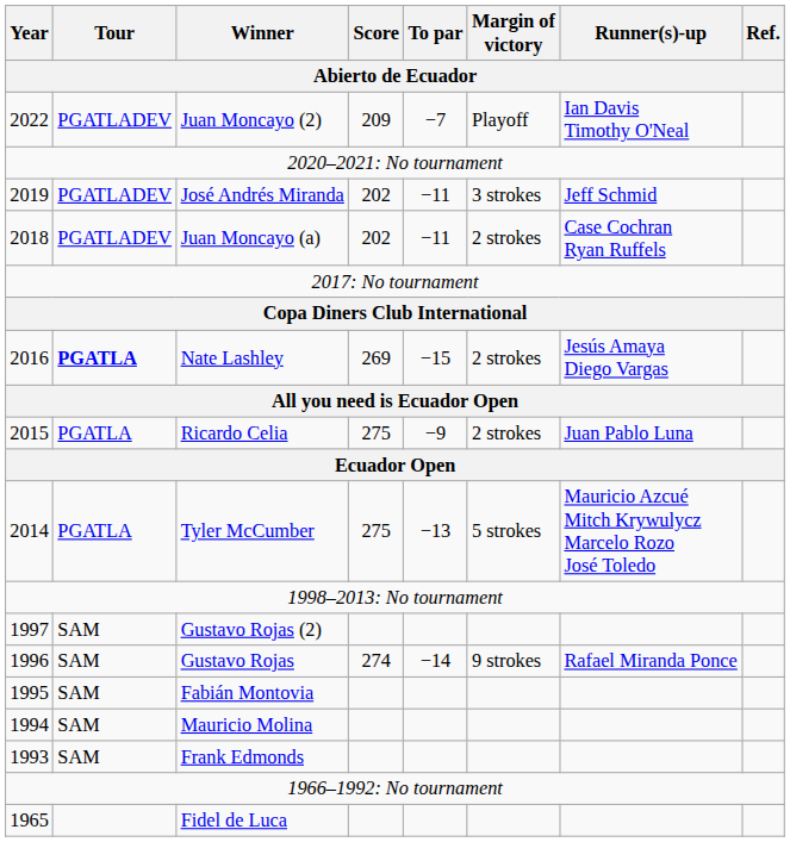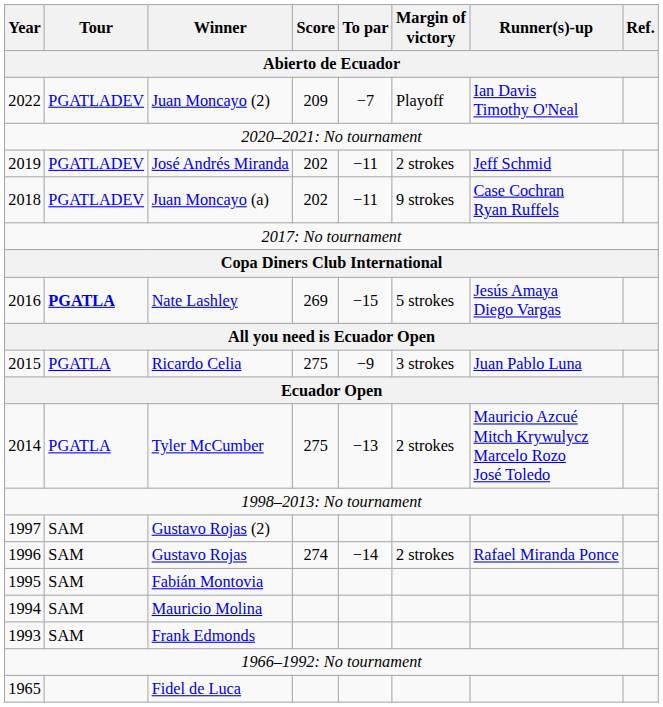 <table class="wikitable" style="font-size:95%">
 <tr>
 <th>Year</th>
 <th>Tour</th>
 <th>Winner</th>
 <th>Score</th>
 <th>To par</th>
 <th>Margin of<br>victory</th>
 <th>Runner(s)-up</th>
 <th>Ref.</th>
 </tr>
 <tr>
 <th colspan=8>Abierto de Ecuador</th>
 </tr>
 <tr>
 <td>2022</td>
 <td><a href='#'>PGATLADEV</a></td>
 <td> <a href='#'>Juan Moncayo</a> (2)</td>
 <td align=center>209</td>
 <td align=center>−7</td>
 <td>Playoff</td>
 <td> <a href='#'>Ian Davis</a><br> <a href='#'>Timothy O'Neal</a></td>
 <td></td>
 </tr>
 <tr>
 <td colspan=8 align=center><em>2020–2021: No tournament</em></td>
 </tr>
 <tr>
 <td>2019</td>
 <td><a href='#'>PGATLADEV</a></td>
 <td> <a href='#'>José Andrés Miranda</a></td>
 <td align=center>202</td>
 <td align=center>−11</td>
-<td>3 strokes</td>
+<td>2 strokes</td>
 <td> <a href='#'>Jeff Schmid</a></td>
 <td></td>
 </tr>
 <tr>
 <td>2018</td>
 <td><a href='#'>PGATLADEV</a></td>
 <td> <a href='#'>Juan Moncayo</a> (a)</td>
 <td align=center>202</td>
 <td align=center>−11</td>
-<td>2 strokes</td>
+<td>9 strokes</td>
 <td> <a href='#'>Case Cochran</a><br> <a href='#'>Ryan Ruffels</a></td>
 <td></td>
 </tr>
 <tr>
 <td colspan=8 align=center><em>2017: No tournament</em></td>
 </tr>
 <tr>
 <th colspan=8>Copa Diners Club International</th>
 </tr>
 <tr>
 <td>2016</td>
 <td><strong><a href='#'>PGATLA</a></strong></td>
 <td> <a href='#'>Nate Lashley</a></td>
 <td align=center>269</td>
 <td align=center>−15</td>
-<td>2 strokes</td>
+<td>5 strokes</td>
 <td> <a href='#'>Jesús Amaya</a><br> <a href='#'>Diego Vargas</a></td>
 <td></td>
 </tr>
 <tr>
 <th colspan=8>All you need is Ecuador Open</th>
 </tr>
 <tr>
 <td>2015</td>
 <td><a href='#'>PGATLA</a></td>
 <td> <a href='#'>Ricardo Celia</a></td>
 <td align=center>275</td>
 <td align=center>−9</td>
-<td>2 strokes</td>
+<td>3 strokes</td>
 <td> <a href='#'>Juan Pablo Luna</a></td>
 <td></td>
 </tr>
 <tr>
 <th colspan=8>Ecuador Open</th>
 </tr>
 <tr>
 <td>2014</td>
 <td><a href='#'>PGATLA</a></td>
 <td> <a href='#'>Tyler McCumber</a></td>
 <td align=center>275</td>
 <td align=center>−13</td>
-<td>5 strokes</td>
+<td>2 strokes</td>
 <td> <a href='#'>Mauricio Azcué</a><br> <a href='#'>Mitch Krywulycz</a><br> <a href='#'>Marcelo Rozo</a><br> <a href='#'>José Toledo</a></td>
 <td></td>
 </tr>
 <tr>
 <td colspan=8 align=center><em>1998–2013: No tournament</em></td>
 </tr>
 <tr>
 <td>1997</td>
 <td>SAM</td>
 <td> <a href='#'>Gustavo Rojas</a> (2)</td>
 <td align=center></td>
 <td align=center></td>
 <td></td>
 <td></td>
 <td></td>
 </tr>
 <tr>
 <td>1996</td>
 <td>SAM</td>
 <td> <a href='#'>Gustavo Rojas</a></td>
 <td align=center>274</td>
 <td align=center>−14</td>
-<td>9 strokes</td>
+<td>2 strokes</td>
 <td> <a href='#'>Rafael Miranda Ponce</a></td>
 <td></td>
 </tr>
 <tr>
 <td>1995</td>
 <td>SAM</td>
 <td> <a href='#'>Fabián Montovia</a></td>
 <td align=center></td>
 <td align=center></td>
 <td></td>
 <td></td>
 <td></td>
 </tr>
 <tr>
 <td>1994</td>
 <td>SAM</td>
 <td> <a href='#'>Mauricio Molina</a></td>
 <td align=center></td>
 <td align=center></td>
 <td></td>
 <td></td>
 <td></td>
 </tr>
 <tr>
 <td>1993</td>
 <td>SAM</td>
 <td> <a href='#'>Frank Edmonds</a></td>
 <td align=center></td>
 <td align=center></td>
 <td></td>
 <td></td>
 <td></td>
 </tr>
 <tr>
 <td colspan=8 align=center><em>1966–1992: No tournament</em></td>
 </tr>
 <tr>
 <td>1965</td>
 <td></td>
 <td> <a href='#'>Fidel de Luca</a></td>
 <td align=center></td>
 <td align=center></td>
 <td></td>
 <td></td>
 <td></td>
 </tr>
 </table>
